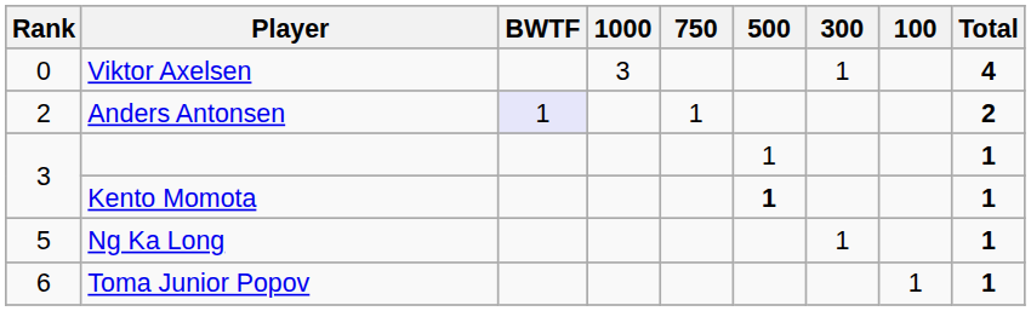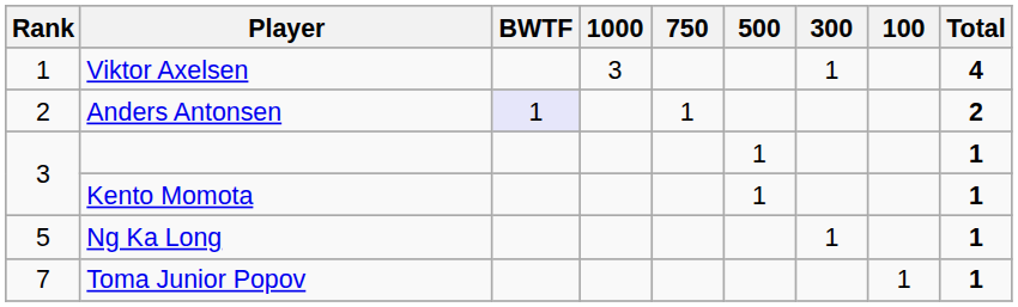 <table class="wikitable" style="font-size:80%; text-align:center">
 <tr>
 <th width="30">Rank</th>
 <th width="200">Player</th>
 <th width="30">BWTF</th>
 <th width="30">1000</th>
 <th width="30">750</th>
 <th width="30">500</th>
 <th width="30">300</th>
 <th width="30">100</th>
 <th width="30">Total</th>
 </tr>
 <tr>
-<td>0</td>
+<td>1</td>
 <td align="left"> <a href='#'>Viktor Axelsen</a></td>
 <td></td>
 <td>3</td>
 <td></td>
 <td></td>
 <td>1</td>
 <td></td>
 <td><strong>4</strong></td>
 </tr>
 <tr>
 <td>2</td>
 <td align="left"> <a href='#'>Anders Antonsen</a></td>
 <td style="background: lavender;">1</td>
 <td></td>
 <td>1</td>
 <td></td>
 <td></td>
 <td></td>
 <td><strong>2</strong></td>
 </tr>
 <tr>
 <td rowspan="2">3</td>
 <td align="left"></td>
 <td></td>
 <td></td>
 <td></td>
 <td>1</td>
 <td></td>
 <td></td>
 <td><strong>1</strong></td>
 </tr>
 <tr>
 <td align="left"> <a href='#'>Kento Momota</a></td>
 <td></td>
 <td></td>
 <td></td>
-<td><strong>1</strong></td>
+<td>1</td>
 <td></td>
 <td></td>
 <td><strong>1</strong></td>
 </tr>
 <tr>
 <td>5</td>
 <td align="left"> <a href='#'>Ng Ka Long</a></td>
 <td></td>
 <td></td>
 <td></td>
 <td></td>
 <td>1</td>
 <td></td>
 <td><strong>1</strong></td>
 </tr>
 <tr>
-<td>6</td>
+<td>7</td>
 <td align="left"> <a href='#'>Toma Junior Popov</a></td>
 <td></td>
 <td></td>
 <td></td>
 <td></td>
 <td></td>
 <td>1</td>
 <td><strong>1</strong></td>
 </tr>
 </table>
